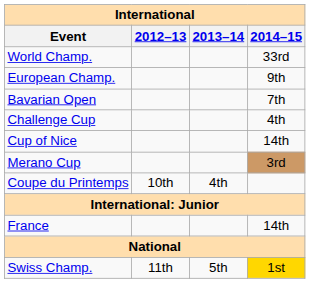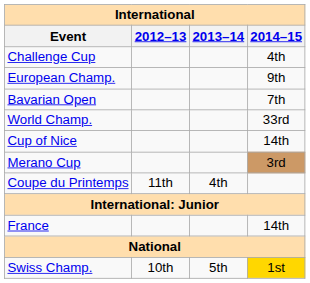 <table class="wikitable" style="text-align:center">
 <tr>
 <th style="background-color: #ffdead; " colspan=4 align=center>International</th>
 </tr>
 <tr>
 <th>Event</th>
 <th><a href='#'>2012–13</a></th>
 <th><a href='#'>2013–14</a></th>
 <th><a href='#'>2014–15</a></th>
 </tr>
 <tr>
-<td align=left><a href='#'>World Champ.</a></td>
+<td align=left><a href='#'>Challenge Cup</a></td>
 <td></td>
 <td></td>
-<td>33rd</td>
+<td>4th</td>
 </tr>
 <tr>
 <td align=left><a href='#'>European Champ.</a></td>
 <td></td>
 <td></td>
 <td>9th</td>
 </tr>
 <tr>
 <td align=left><a href='#'>Bavarian Open</a></td>
 <td></td>
 <td></td>
 <td>7th</td>
 </tr>
 <tr>
-<td align=left><a href='#'>Challenge Cup</a></td>
+<td align=left><a href='#'>World Champ.</a></td>
 <td></td>
 <td></td>
-<td>4th</td>
+<td>33rd</td>
 </tr>
 <tr>
 <td align=left><a href='#'>Cup of Nice</a></td>
 <td></td>
 <td></td>
 <td>14th</td>
 </tr>
 <tr>
 <td align=left><a href='#'>Merano Cup</a></td>
 <td></td>
 <td></td>
 <td bgcolor=cc9966>3rd</td>
 </tr>
 <tr>
 <td align=left><a href='#'>Coupe du Printemps</a></td>
-<td>10th</td>
+<td>11th</td>
 <td>4th</td>
 <td></td>
 </tr>
 <tr>
 <th style="background-color: #ffdead; " colspan=4 align=center>International: Junior</th>
 </tr>
 <tr>
 <td align=left> <a href='#'>France</a></td>
 <td></td>
 <td></td>
 <td>14th</td>
 </tr>
 <tr>
 <th style="background-color: #ffdead; " colspan=4 align=center>National</th>
 </tr>
 <tr>
 <td align=left><a href='#'>Swiss Champ.</a></td>
-<td>11th</td>
+<td>10th</td>
 <td>5th</td>
 <td bgcolor=gold>1st</td>
 </tr>
 </table>
